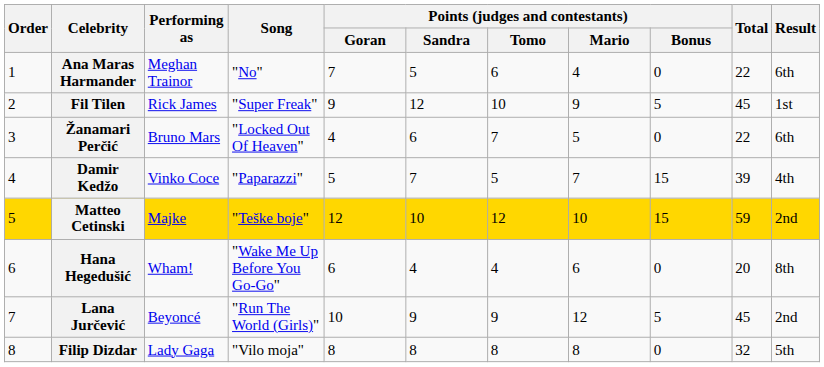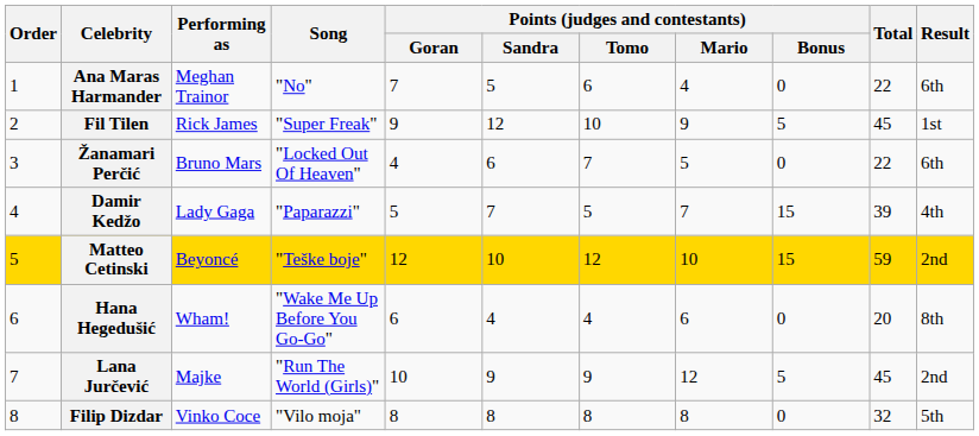 <table class=wikitable>
 <tr>
 <th rowspan="2">Order</th>
 <th rowspan="2">Celebrity</th>
 <th rowspan="2">Performing as</th>
 <th rowspan="2">Song</th>
 <th colspan="5" style="width:50%;">Points (judges and contestants)</th>
 <th rowspan="2">Total</th>
 <th rowspan="2">Result</th>
 </tr>
 <tr>
 <th style="width:10%;">Goran</th>
 <th style="width:10%;">Sandra</th>
 <th style="width:10%;">Tomo</th>
 <th style="width:10%;">Mario</th>
 <th style="width:10%;">Bonus</th>
 </tr>
 <tr>
 <td>1</td>
 <th scope="row">Ana Maras Harmander</th>
 <td><a href='#'>Meghan Trainor</a></td>
 <td>"<a href='#'>No</a>"</td>
 <td>7</td>
 <td>5</td>
 <td>6</td>
 <td>4</td>
 <td>0</td>
 <td>22</td>
 <td>6th</td>
 </tr>
 <tr>
 <td>2</td>
 <th scope="row">Fil Tilen</th>
 <td><a href='#'>Rick James</a></td>
 <td>"<a href='#'>Super Freak</a>"</td>
 <td>9</td>
 <td>12</td>
 <td>10</td>
 <td>9</td>
 <td>5</td>
 <td>45</td>
 <td>1st</td>
 </tr>
 <tr>
 <td>3</td>
 <th scope="row">Žanamari Perčić</th>
 <td><a href='#'>Bruno Mars</a></td>
 <td>"<a href='#'>Locked Out Of Heaven</a>"</td>
 <td>4</td>
 <td>6</td>
 <td>7</td>
 <td>5</td>
 <td>0</td>
 <td>22</td>
 <td>6th</td>
 </tr>
 <tr>
 <td>4</td>
 <th scope="row">Damir Kedžo</th>
-<td><a href='#'>Vinko Coce</a></td>
+<td><a href='#'>Lady Gaga</a></td>
 <td>"<a href='#'>Paparazzi</a>"</td>
 <td>5</td>
 <td>7</td>
 <td>5</td>
 <td>7</td>
 <td>15</td>
 <td>39</td>
 <td>4th</td>
 </tr>
 <tr style="background:gold;">
 <td>5</td>
 <th scope="row">Matteo Cetinski</th>
-<td><a href='#'>Majke</a></td>
+<td><a href='#'>Beyoncé</a></td>
 <td>"<a href='#'>Teške boje</a>"</td>
 <td>12</td>
 <td>10</td>
 <td>12</td>
 <td>10</td>
 <td>15</td>
 <td>59</td>
 <td>2nd</td>
 </tr>
 <tr>
 <td>6</td>
 <th scope="row">Hana Hegedušić</th>
 <td><a href='#'>Wham!</a></td>
 <td>"<a href='#'>Wake Me Up Before You Go-Go</a>"</td>
 <td>6</td>
 <td>4</td>
 <td>4</td>
 <td>6</td>
 <td>0</td>
 <td>20</td>
 <td>8th</td>
 </tr>
 <tr>
 <td>7</td>
 <th scope="row">Lana Jurčević</th>
-<td><a href='#'>Beyoncé</a></td>
+<td><a href='#'>Majke</a></td>
 <td>"<a href='#'>Run The World (Girls)</a>"</td>
 <td>10</td>
 <td>9</td>
 <td>9</td>
 <td>12</td>
 <td>5</td>
 <td>45</td>
 <td>2nd</td>
 </tr>
 <tr>
 <td>8</td>
 <th scope="row">Filip Dizdar</th>
-<td><a href='#'>Lady Gaga</a></td>
+<td><a href='#'>Vinko Coce</a></td>
 <td>"Vilo moja"</td>
 <td>8</td>
 <td>8</td>
 <td>8</td>
 <td>8</td>
 <td>0</td>
 <td>32</td>
 <td>5th</td>
 </tr>
 </table>
